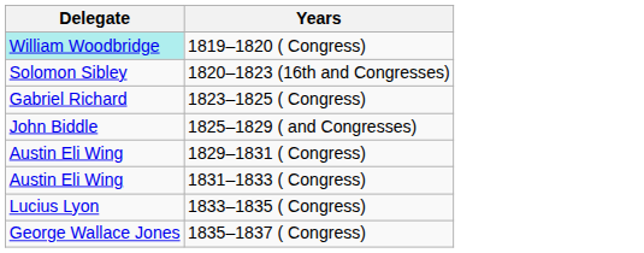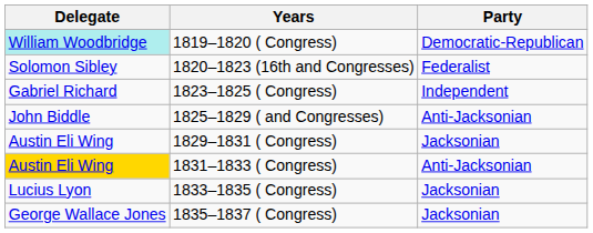 <table class=wikitable>
 <tr>
 <th>Delegate</th>
 <th>Years</th>
+<th>Party</th>
 </tr>
 <tr>
 <td style="background: paleturquoise;"><a href='#'>William Woodbridge</a></td>
 <td>1819–1820 ( Congress)</td>
+<td><a href='#'>Democratic-Republican</a></td>
 </tr>
 <tr>
 <td><a href='#'>Solomon Sibley</a></td>
 <td>1820–1823 (16th and  Congresses)</td>
+<td><a href='#'> Federalist</a></td>
 </tr>
 <tr>
 <td><a href='#'>Gabriel Richard</a></td>
 <td>1823–1825 ( Congress)</td>
+<td><a href='#'>Independent</a></td>
 </tr>
 <tr>
 <td><a href='#'>John Biddle</a></td>
 <td>1825–1829 ( and  Congresses)</td>
+<td><a href='#'>Anti-Jacksonian</a></td>
 </tr>
 <tr>
 <td><a href='#'>Austin Eli Wing</a></td>
 <td>1829–1831 ( Congress)</td>
+<td><a href='#'>Jacksonian</a></td>
 </tr>
 <tr>
-<td><a href='#'>Austin Eli Wing</a></td>
+<td style="background: gold;"><a href='#'>Austin Eli Wing</a></td>
 <td>1831–1833 ( Congress)</td>
+<td><a href='#'>Anti-Jacksonian</a></td>
 </tr>
 <tr>
 <td><a href='#'>Lucius Lyon</a></td>
 <td>1833–1835 ( Congress)</td>
+<td><a href='#'>Jacksonian</a></td>
 </tr>
 <tr>
 <td><a href='#'>George Wallace Jones</a></td>
 <td>1835–1837 ( Congress)</td>
+<td><a href='#'>Jacksonian</a></td>
 </tr>
 </table>
